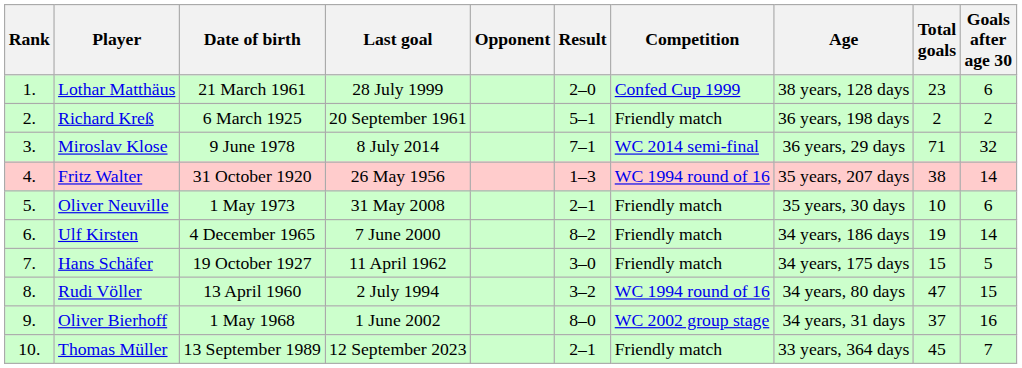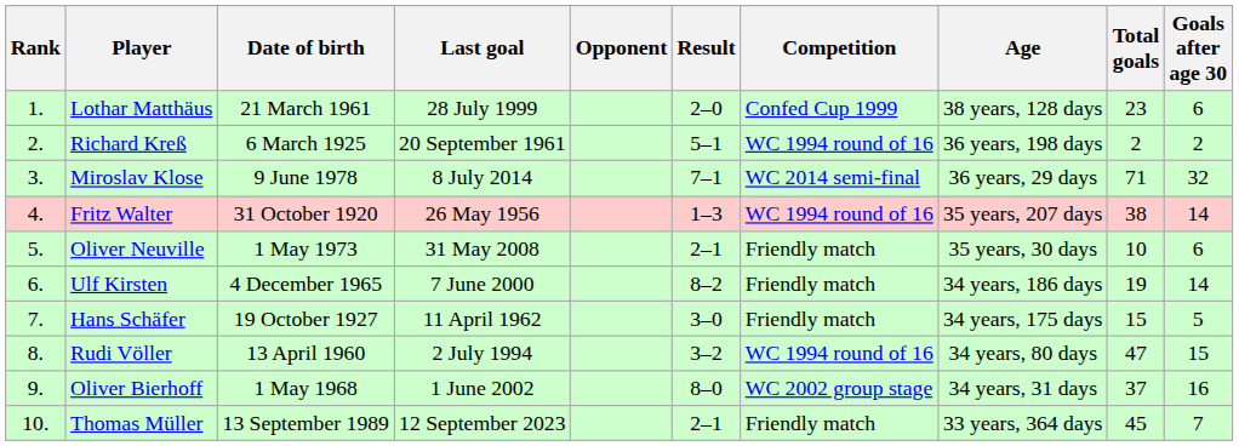 <table class="wikitable sortable nowrap" style="text-align:center;font-size:96%">
 <tr>
 <th>Rank</th>
 <th>Player</th>
 <th>Date of birth</th>
 <th>Last goal</th>
 <th>Opponent</th>
 <th class="unsortable">Result</th>
 <th>Competition</th>
 <th>Age</th>
 <th>Total<br>goals</th>
 <th>Goals<br>after<br>age 30</th>
 </tr>
 <tr style="background:#CCFFCC">
 <td>1.</td>
 <td style="text-align:left"><a href='#'>Lothar Matthäus</a></td>
 <td>21 March 1961</td>
 <td>28 July 1999</td>
 <td style="text-align:left"></td>
 <td>2–0</td>
 <td style="text-align:left"><a href='#'>Confed Cup 1999</a></td>
 <td>38 years, 128 days</td>
 <td>23</td>
 <td>6</td>
 </tr>
 <tr style="background:#CCFFCC">
 <td>2.</td>
 <td style="text-align:left"><a href='#'>Richard Kreß</a></td>
 <td>6 March 1925</td>
 <td>20 September 1961</td>
 <td style="text-align:left"></td>
 <td>5–1</td>
-<td style="text-align:left">Friendly match</td>
+<td style="text-align:left"><a href='#'>WC 1994 round of 16</a></td>
 <td>36 years, 198 days</td>
 <td>2</td>
 <td>2</td>
 </tr>
 <tr style="background:#CCFFCC">
 <td>3.</td>
 <td style="text-align:left"><a href='#'>Miroslav Klose</a></td>
 <td>9 June 1978</td>
 <td>8 July 2014</td>
 <td style="text-align:left"></td>
 <td>7–1</td>
 <td style="text-align:left"><a href='#'>WC 2014 semi-final</a></td>
 <td>36 years, 29 days</td>
 <td>71</td>
 <td>32</td>
 </tr>
 <tr style="background:#FFCCCC">
 <td>4.</td>
 <td style="text-align:left"><a href='#'>Fritz Walter</a></td>
 <td>31 October 1920</td>
 <td>26 May 1956</td>
 <td style="text-align:left"></td>
 <td>1–3</td>
 <td style="text-align:left"><a href='#'>WC 1994 round of 16</a></td>
 <td>35 years, 207 days</td>
 <td>38</td>
 <td>14</td>
 </tr>
 <tr style="background:#CCFFCC">
 <td>5.</td>
 <td style="text-align:left"><a href='#'>Oliver Neuville</a></td>
 <td>1 May 1973</td>
 <td>31 May 2008</td>
 <td style="text-align:left"></td>
 <td>2–1</td>
 <td style="text-align:left">Friendly match</td>
 <td>35 years, 30 days</td>
 <td>10</td>
 <td>6</td>
 </tr>
 <tr style="background:#CCFFCC">
 <td>6.</td>
 <td style="text-align:left"><a href='#'>Ulf Kirsten</a></td>
 <td>4 December 1965</td>
 <td>7 June 2000</td>
 <td style="text-align:left"></td>
 <td>8–2</td>
 <td style="text-align:left">Friendly match</td>
 <td>34 years, 186 days</td>
 <td>19</td>
 <td>14</td>
 </tr>
 <tr style="background:#CCFFCC">
 <td>7.</td>
 <td style="text-align:left"><a href='#'>Hans Schäfer</a></td>
 <td>19 October 1927</td>
 <td>11 April 1962</td>
 <td style="text-align:left"></td>
 <td>3–0</td>
 <td style="text-align:left">Friendly match</td>
 <td>34 years, 175 days</td>
 <td>15</td>
 <td>5</td>
 </tr>
 <tr style="background:#CCFFCC">
 <td>8.</td>
 <td style="text-align:left"><a href='#'>Rudi Völler</a></td>
 <td>13 April 1960</td>
 <td>2 July 1994</td>
 <td style="text-align:left"></td>
 <td>3–2</td>
 <td style="text-align:left"><a href='#'>WC 1994 round of 16</a></td>
 <td>34 years, 80 days</td>
 <td>47</td>
 <td>15</td>
 </tr>
 <tr style="background:#CCFFCC">
 <td>9.</td>
 <td style="text-align:left"><a href='#'>Oliver Bierhoff</a></td>
 <td>1 May 1968</td>
 <td>1 June 2002</td>
 <td style="text-align:left"></td>
 <td>8–0</td>
 <td style="text-align:left"><a href='#'>WC 2002 group stage</a></td>
 <td>34 years, 31 days</td>
 <td>37</td>
 <td>16</td>
 </tr>
 <tr style="background:#CCFFCC">
 <td>10.</td>
 <td style="text-align:left"><a href='#'>Thomas Müller</a></td>
 <td>13 September 1989</td>
 <td>12 September 2023</td>
 <td style="text-align:left"></td>
 <td>2–1</td>
 <td style="text-align:left">Friendly match</td>
 <td>33 years, 364 days</td>
 <td>45</td>
 <td>7</td>
 </tr>
 </table>
